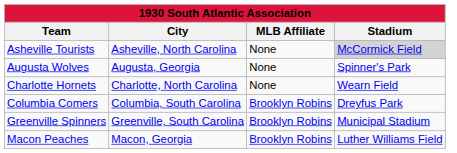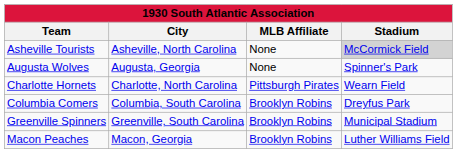 <table class="wikitable" style="width:auto">
 <tr>
 <td bgcolor="#DC143C" align="center" colspan="7"><strong><span>1930 South Atlantic Association</span></strong></td>
 </tr>
 <tr>
 <th>Team</th>
 <th>City</th>
 <th>MLB Affiliate</th>
 <th>Stadium</th>
 </tr>
 <tr>
 <td><a href='#'>Asheville Tourists</a></td>
 <td><a href='#'>Asheville, North Carolina</a></td>
 <td>None</td>
 <td style="background: lightgrey;"><a href='#'>McCormick Field</a></td>
 </tr>
 <tr>
 <td><a href='#'>Augusta Wolves</a></td>
 <td><a href='#'>Augusta, Georgia</a></td>
 <td>None</td>
 <td><a href='#'>Spinner's Park</a></td>
 </tr>
 <tr>
 <td><a href='#'>Charlotte Hornets</a></td>
 <td><a href='#'>Charlotte, North Carolina</a></td>
-<td>None</td>
+<td><a href='#'>Pittsburgh Pirates</a></td>
 <td><a href='#'>Wearn Field</a></td>
 </tr>
 <tr>
 <td><a href='#'>Columbia Comers</a></td>
 <td><a href='#'>Columbia, South Carolina</a></td>
 <td><a href='#'>Brooklyn Robins</a></td>
 <td><a href='#'>Dreyfus Park</a></td>
 </tr>
 <tr>
 <td><a href='#'>Greenville Spinners</a></td>
 <td><a href='#'>Greenville, South Carolina</a></td>
 <td><a href='#'>Brooklyn Robins</a></td>
 <td><a href='#'>Municipal Stadium</a></td>
 </tr>
 <tr>
 <td><a href='#'>Macon Peaches</a></td>
 <td><a href='#'>Macon, Georgia</a></td>
 <td><a href='#'>Brooklyn Robins</a></td>
 <td><a href='#'>Luther Williams Field</a></td>
 </tr>
 </table>
